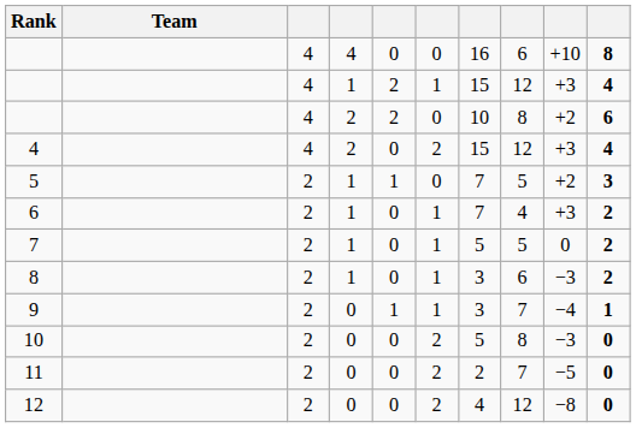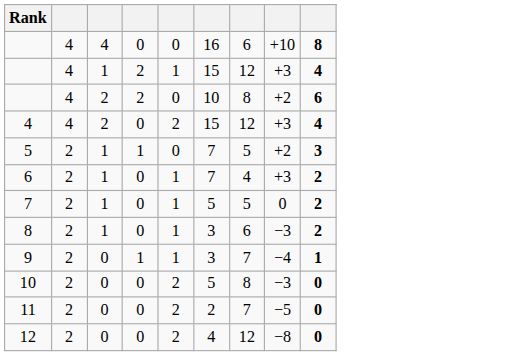 <table class="wikitable" style="text-align: center; font-size:90% ">
 <tr>
 <th width=35>Rank</th>
-<th width=160>Team</th>
 <th width=25></th>
 <th width=25></th>
 <th width=25></th>
 <th width=25></th>
 <th width=25></th>
 <th width=25></th>
 <th width=25></th>
 <th width=25></th>
 </tr>
 <tr>
 <td></td>
-<td align=left></td>
 <td>4</td>
 <td>4</td>
 <td>0</td>
 <td>0</td>
 <td>16</td>
 <td>6</td>
 <td>+10</td>
 <td><strong>8</strong></td>
 </tr>
 <tr>
 <td></td>
-<td align=left></td>
 <td>4</td>
 <td>1</td>
 <td>2</td>
 <td>1</td>
 <td>15</td>
 <td>12</td>
 <td>+3</td>
 <td><strong>4</strong></td>
 </tr>
 <tr>
 <td></td>
-<td align=left></td>
 <td>4</td>
 <td>2</td>
 <td>2</td>
 <td>0</td>
 <td>10</td>
 <td>8</td>
 <td>+2</td>
 <td><strong>6</strong></td>
 </tr>
 <tr>
 <td>4</td>
-<td align=left></td>
 <td>4</td>
 <td>2</td>
 <td>0</td>
 <td>2</td>
 <td>15</td>
 <td>12</td>
 <td>+3</td>
 <td><strong>4</strong></td>
 </tr>
 <tr>
 <td>5</td>
-<td align=left></td>
 <td>2</td>
 <td>1</td>
 <td>1</td>
 <td>0</td>
 <td>7</td>
 <td>5</td>
 <td>+2</td>
 <td><strong>3</strong></td>
 </tr>
 <tr>
 <td>6</td>
-<td align=left></td>
 <td>2</td>
 <td>1</td>
 <td>0</td>
 <td>1</td>
 <td>7</td>
 <td>4</td>
 <td>+3</td>
 <td><strong>2</strong></td>
 </tr>
 <tr>
 <td>7</td>
-<td align=left></td>
 <td>2</td>
 <td>1</td>
 <td>0</td>
 <td>1</td>
 <td>5</td>
 <td>5</td>
 <td>0</td>
 <td><strong>2</strong></td>
 </tr>
 <tr>
 <td>8</td>
-<td align=left></td>
 <td>2</td>
 <td>1</td>
 <td>0</td>
 <td>1</td>
 <td>3</td>
 <td>6</td>
 <td>−3</td>
 <td><strong>2</strong></td>
 </tr>
 <tr>
 <td>9</td>
-<td align=left></td>
 <td>2</td>
 <td>0</td>
 <td>1</td>
 <td>1</td>
 <td>3</td>
 <td>7</td>
 <td>−4</td>
 <td><strong>1</strong></td>
 </tr>
 <tr>
 <td>10</td>
-<td align=left></td>
 <td>2</td>
 <td>0</td>
 <td>0</td>
 <td>2</td>
 <td>5</td>
 <td>8</td>
 <td>−3</td>
 <td><strong>0</strong></td>
 </tr>
 <tr>
 <td>11</td>
-<td align=left></td>
 <td>2</td>
 <td>0</td>
 <td>0</td>
 <td>2</td>
 <td>2</td>
 <td>7</td>
 <td>−5</td>
 <td><strong>0</strong></td>
 </tr>
 <tr>
 <td>12</td>
-<td align=left></td>
 <td>2</td>
 <td>0</td>
 <td>0</td>
 <td>2</td>
 <td>4</td>
 <td>12</td>
 <td>−8</td>
 <td><strong>0</strong></td>
 </tr>
 </table>
